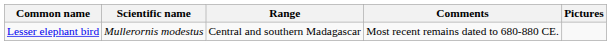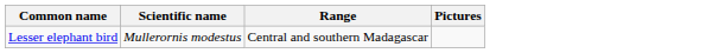 <table class="wikitable sortable">
 <tr>
 <th>Common name</th>
 <th>Scientific name</th>
 <th>Range</th>
-<th class="unsortable">Comments</th>
 <th class="unsortable">Pictures</th>
 </tr>
 <tr>
 <td><a href='#'>Lesser elephant bird</a></td>
 <td><em>Mullerornis modestus</em></td>
 <td>Central and southern Madagascar</td>
-<td>Most recent remains dated to 680-880 CE.</td>
 <td></td>
 </tr>
 </table>
